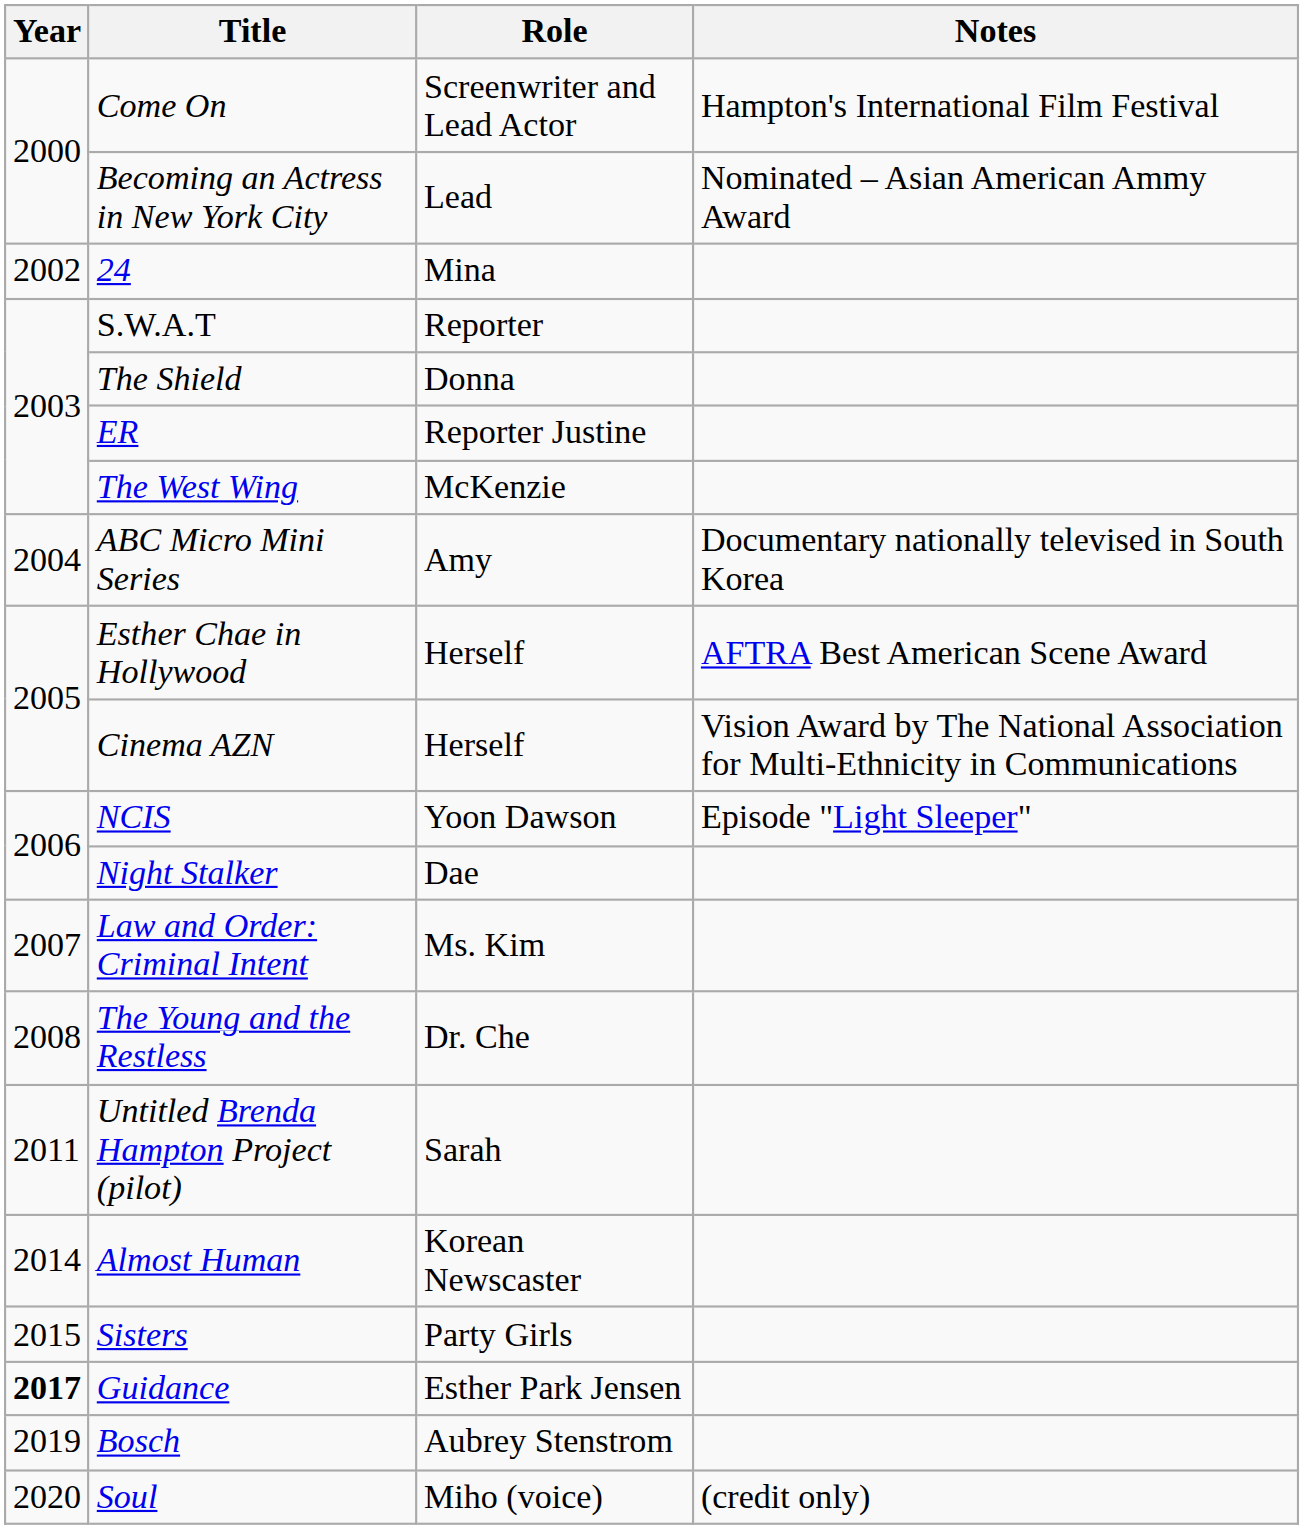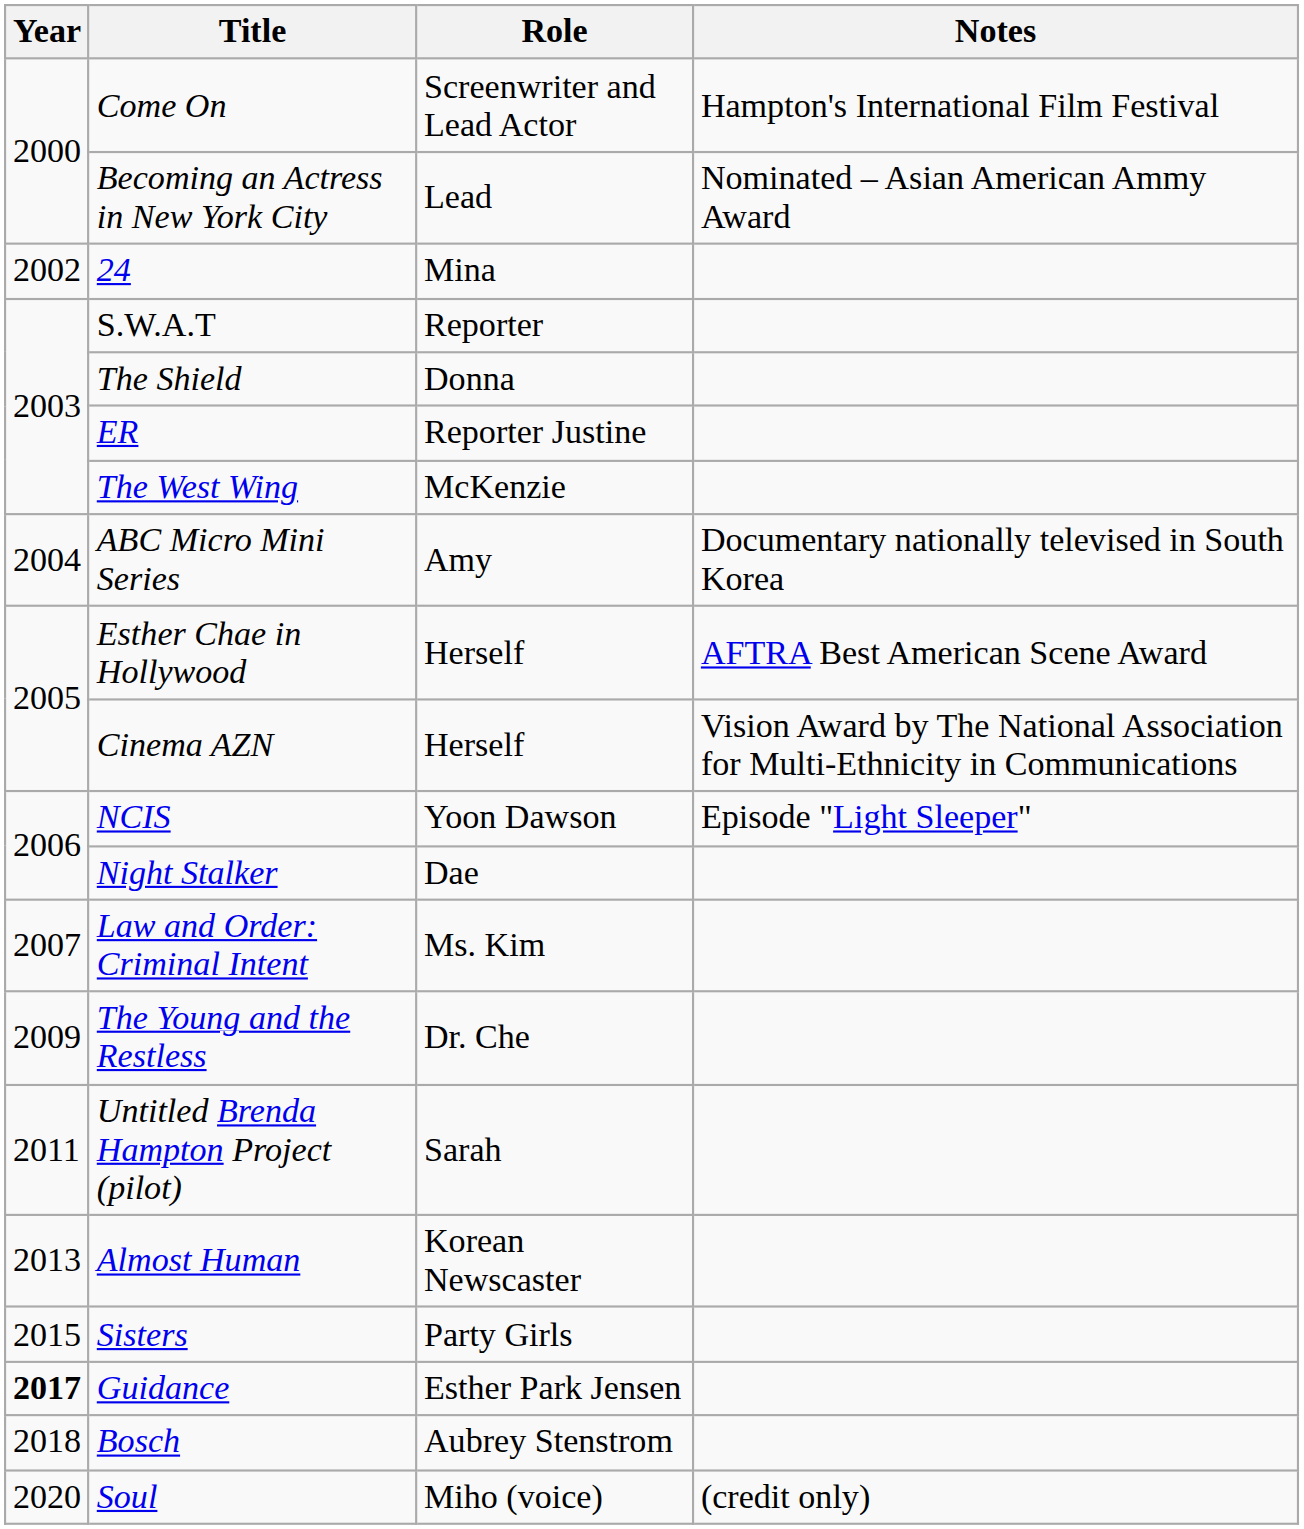 <table class="wikitable">
 <tr>
 <th>Year</th>
 <th>Title</th>
 <th>Role</th>
 <th>Notes</th>
 </tr>
 <tr>
 <td rowspan="2">2000</td>
 <td><em>Come On</em></td>
 <td>Screenwriter and Lead Actor</td>
 <td>Hampton's International Film Festival</td>
 </tr>
 <tr>
 <td><em>Becoming an Actress in New York City</em></td>
 <td>Lead</td>
 <td>Nominated – Asian American Ammy Award</td>
 </tr>
 <tr>
 <td>2002</td>
 <td><em><a href='#'>24</a></em></td>
 <td>Mina</td>
 <td></td>
 </tr>
 <tr>
 <td rowspan="4">2003</td>
 <td>S.W.A.T</td>
 <td>Reporter</td>
 <td></td>
 </tr>
 <tr>
 <td><em>The Shield</em></td>
 <td>Donna</td>
 <td></td>
 </tr>
 <tr>
 <td><em><a href='#'>ER</a></em></td>
 <td>Reporter Justine</td>
 <td></td>
 </tr>
 <tr>
 <td><em><a href='#'>The West Wing</a></em></td>
 <td>McKenzie</td>
 <td></td>
 </tr>
 <tr>
 <td>2004</td>
 <td><em>ABC Micro Mini Series</em></td>
 <td>Amy</td>
 <td>Documentary nationally televised in South Korea</td>
 </tr>
 <tr>
 <td rowspan="2">2005</td>
 <td><em>Esther Chae in Hollywood</em></td>
 <td>Herself</td>
 <td><a href='#'>AFTRA</a> Best American Scene Award</td>
 </tr>
 <tr>
 <td><em>Cinema AZN</em></td>
 <td>Herself</td>
 <td>Vision Award by The National Association for Multi-Ethnicity in Communications</td>
 </tr>
 <tr>
 <td rowspan="2">2006</td>
 <td><em><a href='#'>NCIS</a></em></td>
 <td>Yoon Dawson</td>
 <td>Episode "<a href='#'>Light Sleeper</a>"</td>
 </tr>
 <tr>
 <td><em><a href='#'>Night Stalker</a></em></td>
 <td>Dae</td>
 <td></td>
 </tr>
 <tr>
 <td>2007</td>
 <td><em><a href='#'>Law and Order: Criminal Intent</a></em></td>
 <td>Ms. Kim</td>
 <td></td>
 </tr>
 <tr>
-<td>2008</td>
+<td>2009</td>
 <td><em><a href='#'>The Young and the Restless</a></em></td>
 <td>Dr. Che</td>
 <td></td>
 </tr>
 <tr>
 <td>2011</td>
 <td><em>Untitled <a href='#'>Brenda Hampton</a> Project (pilot)</em></td>
 <td>Sarah</td>
 <td></td>
 </tr>
 <tr>
-<td>2014</td>
+<td>2013</td>
 <td><em><a href='#'>Almost Human</a></em></td>
 <td>Korean Newscaster</td>
 <td></td>
 </tr>
 <tr>
 <td>2015</td>
 <td><em><a href='#'>Sisters</a></em></td>
 <td>Party Girls</td>
 <td></td>
 </tr>
 <tr>
 <td><strong>2017</strong></td>
 <td><em><a href='#'>Guidance</a></em></td>
 <td>Esther Park Jensen</td>
 <td></td>
 </tr>
 <tr>
-<td>2019</td>
+<td>2018</td>
 <td><em><a href='#'>Bosch</a></em></td>
 <td>Aubrey Stenstrom</td>
 <td></td>
 </tr>
 <tr>
 <td>2020</td>
 <td><em><a href='#'>Soul</a></em></td>
 <td>Miho (voice)</td>
 <td>(credit only)</td>
 </tr>
 </table>
